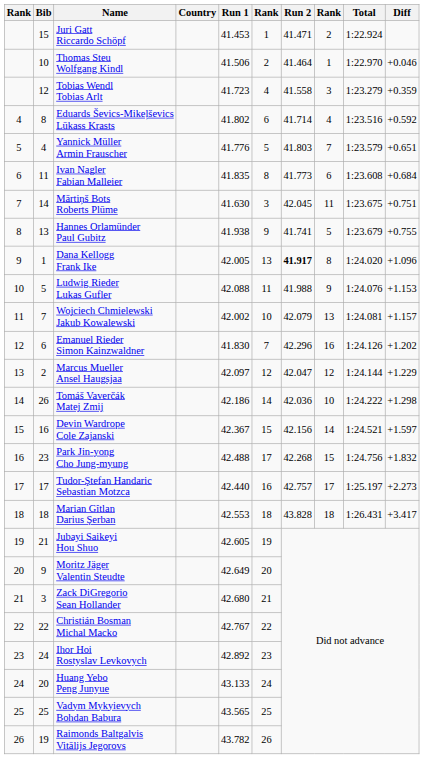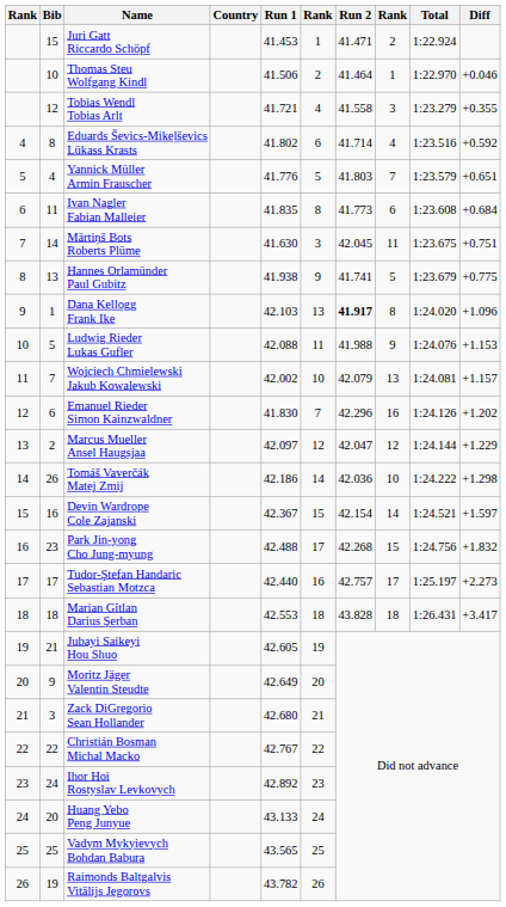 <table class="wikitable sortable" style="text-align:center">
 <tr>
 <th>Rank</th>
 <th>Bib</th>
 <th>Name</th>
 <th>Country</th>
 <th>Run 1</th>
 <th>Rank</th>
 <th>Run 2</th>
 <th>Rank</th>
 <th>Total</th>
 <th>Diff</th>
 </tr>
 <tr>
 <td></td>
 <td>15</td>
 <td align=left><a href='#'>Juri Gatt</a><br><a href='#'>Riccardo Schöpf</a></td>
 <td align=left></td>
 <td>41.453</td>
 <td>1</td>
 <td>41.471</td>
 <td>2</td>
 <td>1:22.924</td>
 <td></td>
 </tr>
 <tr>
 <td></td>
 <td>10</td>
 <td align=left><a href='#'>Thomas Steu</a><br><a href='#'>Wolfgang Kindl</a></td>
 <td align=left></td>
 <td>41.506</td>
 <td>2</td>
 <td>41.464</td>
 <td>1</td>
 <td>1:22.970</td>
 <td>+0.046</td>
 </tr>
 <tr>
 <td></td>
 <td>12</td>
 <td align=left><a href='#'>Tobias Wendl</a><br><a href='#'>Tobias Arlt</a></td>
 <td align=left></td>
-<td>41.723</td>
+<td>41.721</td>
 <td>4</td>
 <td>41.558</td>
 <td>3</td>
 <td>1:23.279</td>
-<td>+0.359</td>
+<td>+0.355</td>
 </tr>
 <tr>
 <td>4</td>
 <td>8</td>
 <td align=left><a href='#'>Eduards Ševics-Mikeļševics</a><br><a href='#'>Lūkass Krasts</a></td>
 <td align=left></td>
 <td>41.802</td>
 <td>6</td>
 <td>41.714</td>
 <td>4</td>
 <td>1:23.516</td>
 <td>+0.592</td>
 </tr>
 <tr>
 <td>5</td>
 <td>4</td>
 <td align=left><a href='#'>Yannick Müller</a><br><a href='#'>Armin Frauscher</a></td>
 <td align=left></td>
 <td>41.776</td>
 <td>5</td>
 <td>41.803</td>
 <td>7</td>
 <td>1:23.579</td>
 <td>+0.651</td>
 </tr>
 <tr>
 <td>6</td>
 <td>11</td>
 <td align=left><a href='#'>Ivan Nagler</a><br><a href='#'>Fabian Malleier</a></td>
 <td align=left></td>
 <td>41.835</td>
 <td>8</td>
 <td>41.773</td>
 <td>6</td>
 <td>1:23.608</td>
 <td>+0.684</td>
 </tr>
 <tr>
 <td>7</td>
 <td>14</td>
 <td align=left><a href='#'>Mārtiņš Bots</a><br><a href='#'>Roberts Plūme</a></td>
 <td align=left></td>
 <td>41.630</td>
 <td>3</td>
 <td>42.045</td>
 <td>11</td>
 <td>1:23.675</td>
 <td>+0.751</td>
 </tr>
 <tr>
 <td>8</td>
 <td>13</td>
 <td align=left><a href='#'>Hannes Orlamünder</a><br><a href='#'>Paul Gubitz</a></td>
 <td align=left></td>
 <td>41.938</td>
 <td>9</td>
 <td>41.741</td>
 <td>5</td>
 <td>1:23.679</td>
-<td>+0.755</td>
+<td>+0.775</td>
 </tr>
 <tr>
 <td>9</td>
 <td>1</td>
 <td align=left><a href='#'>Dana Kellogg</a><br><a href='#'>Frank Ike</a></td>
 <td align=left></td>
-<td>42.005</td>
+<td>42.103</td>
 <td>13</td>
 <td><strong>41.917</strong></td>
 <td>8</td>
 <td>1:24.020</td>
 <td>+1.096</td>
 </tr>
 <tr>
 <td>10</td>
 <td>5</td>
 <td align=left><a href='#'>Ludwig Rieder</a><br><a href='#'>Lukas Gufler</a></td>
 <td align=left></td>
 <td>42.088</td>
 <td>11</td>
 <td>41.988</td>
 <td>9</td>
 <td>1:24.076</td>
 <td>+1.153</td>
 </tr>
 <tr>
 <td>11</td>
 <td>7</td>
 <td align=left><a href='#'>Wojciech Chmielewski</a><br><a href='#'>Jakub Kowalewski</a></td>
 <td align=left></td>
 <td>42.002</td>
 <td>10</td>
 <td>42.079</td>
 <td>13</td>
 <td>1:24.081</td>
 <td>+1.157</td>
 </tr>
 <tr>
 <td>12</td>
 <td>6</td>
 <td align=left><a href='#'>Emanuel Rieder</a><br><a href='#'>Simon Kainzwaldner</a></td>
 <td align=left></td>
 <td>41.830</td>
 <td>7</td>
 <td>42.296</td>
 <td>16</td>
 <td>1:24.126</td>
 <td>+1.202</td>
 </tr>
 <tr>
 <td>13</td>
 <td>2</td>
 <td align=left><a href='#'>Marcus Mueller</a><br><a href='#'>Ansel Haugsjaa</a></td>
 <td align=left></td>
 <td>42.097</td>
 <td>12</td>
 <td>42.047</td>
 <td>12</td>
 <td>1:24.144</td>
 <td>+1.229</td>
 </tr>
 <tr>
 <td>14</td>
 <td>26</td>
 <td align=left><a href='#'>Tomáš Vaverčák</a><br><a href='#'>Matej Zmij</a></td>
 <td align=left></td>
 <td>42.186</td>
 <td>14</td>
 <td>42.036</td>
 <td>10</td>
 <td>1:24.222</td>
 <td>+1.298</td>
 </tr>
 <tr>
 <td>15</td>
 <td>16</td>
 <td align=left><a href='#'>Devin Wardrope</a><br><a href='#'>Cole Zajanski</a></td>
 <td align=left></td>
 <td>42.367</td>
 <td>15</td>
-<td>42.156</td>
+<td>42.154</td>
 <td>14</td>
 <td>1:24.521</td>
 <td>+1.597</td>
 </tr>
 <tr>
 <td>16</td>
 <td>23</td>
 <td align=left><a href='#'>Park Jin-yong</a><br><a href='#'>Cho Jung-myung</a></td>
 <td align=left></td>
 <td>42.488</td>
 <td>17</td>
 <td>42.268</td>
 <td>15</td>
 <td>1:24.756</td>
 <td>+1.832</td>
 </tr>
 <tr>
 <td>17</td>
 <td>17</td>
 <td align=left><a href='#'>Tudor-Ştefan Handaric</a><br><a href='#'>Sebastian Motzca</a></td>
 <td align=left></td>
 <td>42.440</td>
 <td>16</td>
 <td>42.757</td>
 <td>17</td>
 <td>1:25.197</td>
 <td>+2.273</td>
 </tr>
 <tr>
 <td>18</td>
 <td>18</td>
 <td align=left><a href='#'>Marian Gîtlan</a><br><a href='#'>Darius Şerban</a></td>
 <td align=left></td>
 <td>42.553</td>
 <td>18</td>
 <td>43.828</td>
 <td>18</td>
 <td>1:26.431</td>
 <td>+3.417</td>
 </tr>
 <tr>
 <td>19</td>
 <td>21</td>
 <td align=left><a href='#'>Jubayi Saikeyi</a><br><a href='#'>Hou Shuo</a></td>
 <td align=left></td>
 <td>42.605</td>
 <td>19</td>
 <td rowspan=8 colspan=4>Did not advance</td>
 </tr>
 <tr>
 <td>20</td>
 <td>9</td>
 <td align=left><a href='#'>Moritz Jäger</a><br><a href='#'>Valentin Steudte</a></td>
 <td align=left></td>
 <td>42.649</td>
 <td>20</td>
 </tr>
 <tr>
 <td>21</td>
 <td>3</td>
 <td align=left><a href='#'>Zack DiGregorio</a><br><a href='#'>Sean Hollander</a></td>
 <td align=left></td>
 <td>42.680</td>
 <td>21</td>
 </tr>
 <tr>
 <td>22</td>
 <td>22</td>
 <td align=left><a href='#'>Christián Bosman</a><br><a href='#'>Michal Macko</a></td>
 <td align=left></td>
 <td>42.767</td>
 <td>22</td>
 </tr>
 <tr>
 <td>23</td>
 <td>24</td>
 <td align=left><a href='#'>Ihor Hoi</a><br><a href='#'>Rostyslav Levkovych</a></td>
 <td align=left></td>
 <td>42.892</td>
 <td>23</td>
 </tr>
 <tr>
 <td>24</td>
 <td>20</td>
 <td align=left><a href='#'>Huang Yebo</a><br><a href='#'>Peng Junyue</a></td>
 <td align=left></td>
 <td>43.133</td>
 <td>24</td>
 </tr>
 <tr>
 <td>25</td>
 <td>25</td>
 <td align=left><a href='#'>Vadym Mykyievych</a><br><a href='#'>Bohdan Babura</a></td>
 <td align=left></td>
 <td>43.565</td>
 <td>25</td>
 </tr>
 <tr>
 <td>26</td>
 <td>19</td>
 <td align=left><a href='#'>Raimonds Baltgalvis</a><br><a href='#'>Vitālijs Jegorovs</a></td>
 <td align=left></td>
 <td>43.782</td>
 <td>26</td>
 </tr>
 </table>
